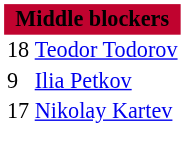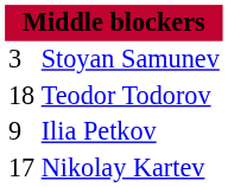 <table class="toccolours" border="0" cellpadding="2" cellspacing="0" align="left" style="margin:0.5em;">
 <tr>
 <th colspan="2" align="center" bgcolor="#C0032F"><span>Middle blockers</span></th>
+</tr>
+<tr>
+<td>3</td>
+<td> <a href='#'>Stoyan Samunev</a></td>
 </tr>
 <tr>
 <td>18</td>
 <td> <a href='#'>Teodor Todorov</a></td>
 </tr>
 <tr>
 <td>9</td>
 <td> <a href='#'>Ilia Petkov</a></td>
 </tr>
 <tr>
 <td>17</td>
 <td> <a href='#'>Nikolay Kartev</a></td>
 </tr>
 </table>
